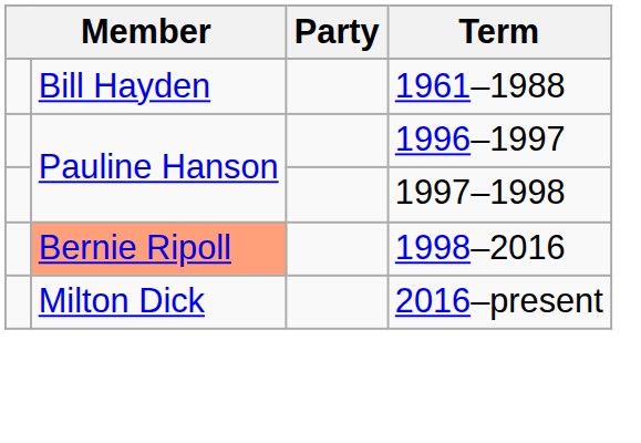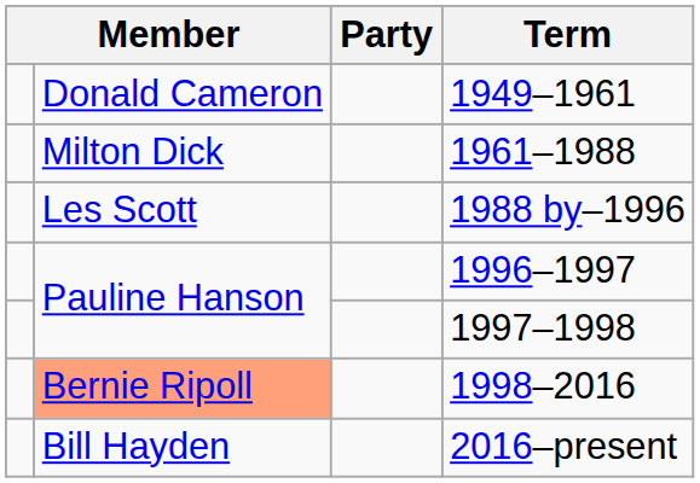 <table class="wikitable">
 <tr>
 <th colspan="2">Member</th>
 <th>Party</th>
 <th>Term</th>
 </tr>
 <tr>
 <td> </td>
-<td><a href='#'>Bill Hayden</a></td>
+<td><a href='#'>Donald Cameron</a></td>
+<td></td>
+<td><a href='#'>1949</a>–1961</td>
+</tr>
+<tr>
+<td> </td>
+<td><a href='#'>Milton Dick</a></td>
 <td></td>
 <td><a href='#'>1961</a>–1988</td>
+</tr>
+<tr>
+<td> </td>
+<td><a href='#'>Les Scott</a></td>
+<td></td>
+<td><a href='#'>1988 by</a>–1996</td>
 </tr>
 <tr>
 <td> </td>
 <td rowspan="2"><a href='#'>Pauline Hanson</a></td>
 <td></td>
 <td><a href='#'>1996</a>–1997</td>
 </tr>
 <tr>
 <td> </td>
 <td></td>
 <td>1997–1998</td>
 </tr>
 <tr>
 <td> </td>
 <td style="background: lightsalmon;"><a href='#'>Bernie Ripoll</a></td>
 <td></td>
 <td><a href='#'>1998</a>–2016</td>
 </tr>
 <tr>
 <td> </td>
-<td><a href='#'>Milton Dick</a></td>
+<td><a href='#'>Bill Hayden</a></td>
 <td></td>
 <td><a href='#'>2016</a>–present</td>
 </tr>
 </table>
